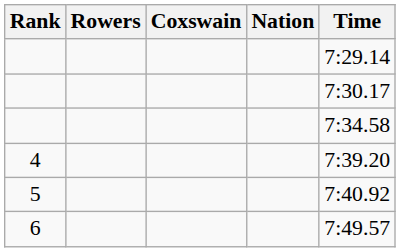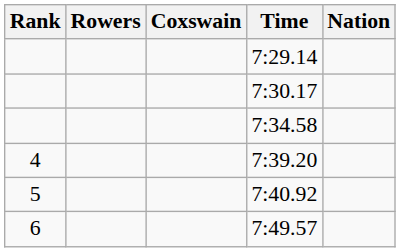 <table class="wikitable sortable" style=text-align:center>
 <tr>
 <th>Rank</th>
 <th>Rowers</th>
 <th>Coxswain</th>
+<th>Time</th>
 <th>Nation</th>
-<th>Time</th>
 </tr>
 <tr>
 <td></td>
 <td align=left></td>
 <td align=left></td>
+<td>7:29.14</td>
 <td align=left></td>
-<td>7:29.14</td>
 </tr>
 <tr>
 <td></td>
 <td align=left></td>
 <td align=left></td>
+<td>7:30.17</td>
 <td align=left></td>
-<td>7:30.17</td>
 </tr>
 <tr>
 <td></td>
 <td align=left></td>
 <td align=left></td>
+<td>7:34.58</td>
 <td align=left></td>
-<td>7:34.58</td>
 </tr>
 <tr>
 <td>4</td>
 <td align=left></td>
 <td align=left></td>
+<td>7:39.20</td>
 <td align=left></td>
-<td>7:39.20</td>
 </tr>
 <tr>
 <td>5</td>
 <td align=left></td>
 <td align=left></td>
+<td>7:40.92</td>
 <td align=left></td>
-<td>7:40.92</td>
 </tr>
 <tr>
 <td>6</td>
 <td align=left></td>
 <td align=left></td>
+<td>7:49.57</td>
 <td align=left></td>
-<td>7:49.57</td>
 </tr>
 </table>
